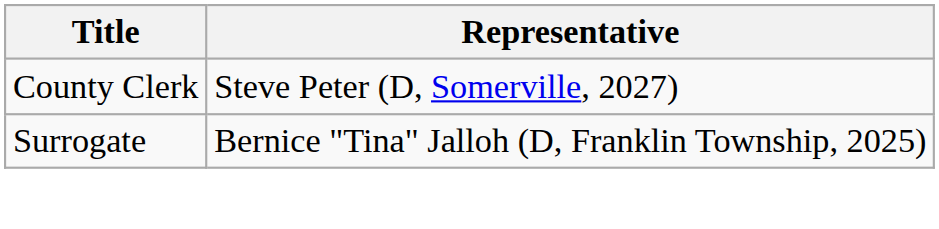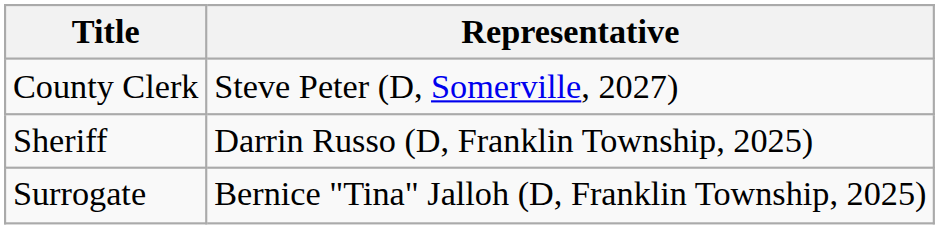 <table class="wikitable sortable">
 <tr>
 <th>Title</th>
 <th>Representative</th>
 </tr>
 <tr>
 <td>County Clerk</td>
 <td>Steve Peter (D, <a href='#'>Somerville</a>, 2027)</td>
 </tr>
 <tr>
+<td>Sheriff</td>
+<td>Darrin Russo (D, Franklin Township, 2025)</td>
+</tr>
+<tr>
 <td>Surrogate</td>
 <td>Bernice "Tina" Jalloh (D, Franklin Township, 2025)</td>
 </tr>
 </table>
